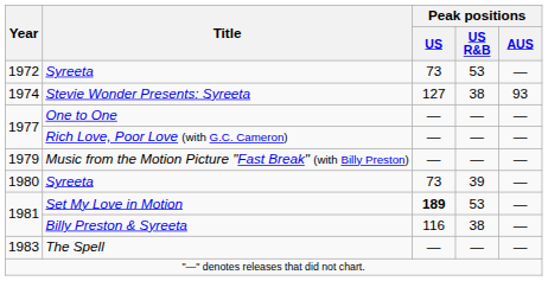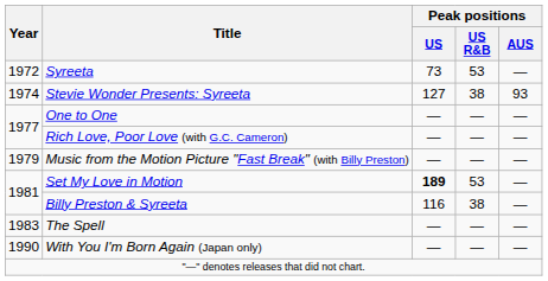 <table class="wikitable">
 <tr>
 <th scope="col" rowspan="2">Year</th>
 <th scope="col" rowspan="2">Title</th>
 <th scope="col" colspan="3">Peak positions</th>
 </tr>
 <tr>
 <th scope="col" style="width:3em;font-size:90%;"><a href='#'>US</a><br></th>
 <th scope="col" style="width:3em;font-size:90%;"><a href='#'>US R&B</a><br></th>
 <th scope="col" style="width:3em;font-size:90%;"><a href='#'>AUS</a><br></th>
 </tr>
 <tr>
 <td>1972</td>
 <td><em><a href='#'>Syreeta</a></em></td>
 <td align=center>73</td>
 <td align=center>53</td>
 <td align=center>—</td>
 </tr>
 <tr>
 <td>1974</td>
 <td><em><a href='#'>Stevie Wonder Presents: Syreeta</a></em></td>
 <td align=center>127</td>
 <td align=center>38</td>
 <td align=center>93</td>
 </tr>
 <tr>
 <td rowspan="2">1977</td>
 <td><em><a href='#'>One to One</a></em></td>
 <td align=center>—</td>
 <td align=center>—</td>
 <td align=center>—</td>
 </tr>
 <tr>
 <td><em><a href='#'>Rich Love, Poor Love</a></em> <small>(with <a href='#'>G.C. Cameron</a>)</small></td>
 <td align=center>—</td>
 <td align=center>—</td>
 <td align=center>—</td>
 </tr>
 <tr>
 <td>1979</td>
 <td><em>Music from the Motion Picture "<a href='#'>Fast Break</a>"</em> <small>(with <a href='#'>Billy Preston</a>)</small></td>
 <td align=center>—</td>
 <td align=center>—</td>
 <td align=center>—</td>
 </tr>
 <tr>
-<td>1980</td>
-<td><em><a href='#'>Syreeta</a></em></td>
-<td align=center>73</td>
-<td align=center>39</td>
-<td align=center>—</td>
-</tr>
-<tr>
 <td rowspan="2">1981</td>
 <td><em><a href='#'>Set My Love in Motion</a></em></td>
 <td align=center><strong>189</strong></td>
 <td align=center>53</td>
 <td align=center>—</td>
 </tr>
 <tr>
 <td><em><a href='#'>Billy Preston & Syreeta</a></em></td>
 <td align=center>116</td>
 <td align=center>38</td>
 <td align=center>—</td>
 </tr>
 <tr>
 <td>1983</td>
 <td><em>The Spell</em></td>
 <td align=center>—</td>
 <td align=center>—</td>
 <td align=center>—</td>
 </tr>
 <tr>
+<td>1990</td>
+<td><em>With You I'm Born Again</em> <small>(Japan only)</small></td>
+<td align=center>—</td>
+<td align=center>—</td>
+<td align=center>—</td>
+</tr>
+<tr>
 <td colspan="5" style="text-align:center; font-size:9pt;">"—" denotes releases that did not chart.</td>
 </tr>
 </table>
